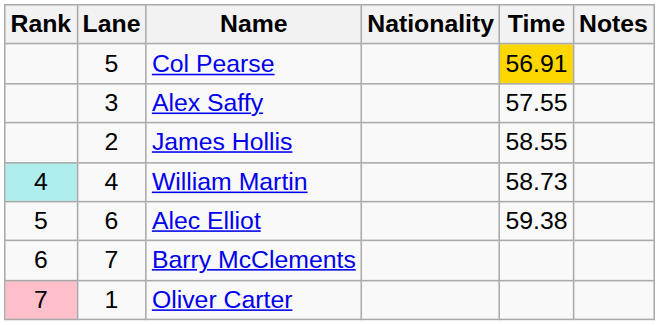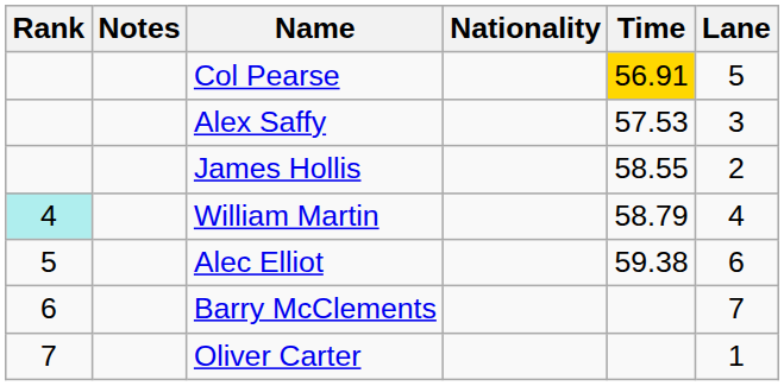 <table class="wikitable sortable" style="text-align:center">
 <tr>
 <th>Rank</th>
-<th>Lane</th>
+<th>Notes</th>
 <th>Name</th>
 <th>Nationality</th>
 <th>Time</th>
-<th>Notes</th>
+<th>Lane</th>
 </tr>
 <tr>
 <td></td>
-<td>5</td>
+<td></td>
 <td align=left><a href='#'>Col Pearse</a></td>
 <td align=left></td>
 <td style="background: gold;">56.91</td>
-<td></td>
+<td>5</td>
 </tr>
 <tr>
 <td></td>
-<td>3</td>
+<td></td>
 <td align=left><a href='#'>Alex Saffy</a></td>
 <td align=left></td>
-<td>57.55</td>
-<td></td>
+<td>57.53</td>
+<td>3</td>
 </tr>
 <tr>
 <td></td>
-<td>2</td>
+<td></td>
 <td align=left><a href='#'>James Hollis</a></td>
 <td align=left></td>
 <td>58.55</td>
-<td></td>
+<td>2</td>
 </tr>
 <tr>
 <td style="background: paleturquoise;">4</td>
-<td>4</td>
+<td></td>
 <td align=left><a href='#'>William Martin</a></td>
 <td align=left></td>
-<td>58.73</td>
-<td></td>
+<td>58.79</td>
+<td>4</td>
 </tr>
 <tr>
 <td>5</td>
-<td>6</td>
+<td></td>
 <td align=left><a href='#'>Alec Elliot</a></td>
 <td align=left></td>
 <td>59.38</td>
-<td></td>
+<td>6</td>
 </tr>
 <tr>
 <td>6</td>
-<td>7</td>
+<td></td>
 <td align=left><a href='#'>Barry McClements</a></td>
 <td align=left></td>
 <td></td>
-<td></td>
+<td>7</td>
 </tr>
 <tr>
-<td style="background: pink;">7</td>
-<td>1</td>
+<td>7</td>
+<td></td>
 <td align=left><a href='#'>Oliver Carter</a></td>
 <td align=left></td>
 <td></td>
-<td></td>
+<td>1</td>
 </tr>
 </table>
